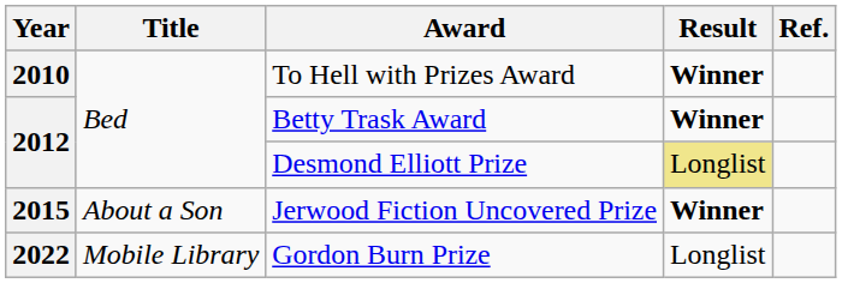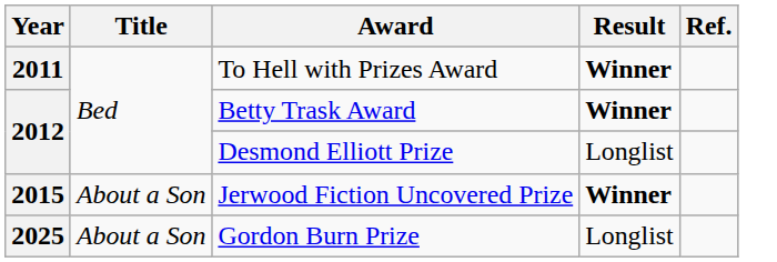 <table class="wikitable">
 <tr>
 <th>Year</th>
 <th>Title</th>
 <th>Award</th>
 <th>Result</th>
 <th>Ref.</th>
 </tr>
 <tr>
-<th>2010</th>
+<th>2011</th>
 <td rowspan="3"><em>Bed</em></td>
 <td>To Hell with Prizes Award</td>
 <td><strong>Winner</strong></td>
 <td></td>
 </tr>
 <tr>
 <th rowspan="2">2012</th>
 <td><a href='#'>Betty Trask Award</a></td>
 <td><strong>Winner</strong></td>
 <td></td>
 </tr>
 <tr>
 <td><a href='#'>Desmond Elliott Prize</a></td>
-<td style="background: khaki;">Longlist</td>
+<td>Longlist</td>
 <td></td>
 </tr>
 <tr>
 <th>2015</th>
 <td><em>About a Son</em></td>
 <td><a href='#'>Jerwood Fiction Uncovered Prize</a></td>
 <td><strong>Winner</strong></td>
 <td></td>
 </tr>
 <tr>
-<th>2022</th>
-<td><em>Mobile Library</em></td>
+<th>2025</th>
+<td><em>About a Son</em></td>
 <td><a href='#'>Gordon Burn Prize</a></td>
 <td>Longlist</td>
 <td></td>
 </tr>
 </table>
